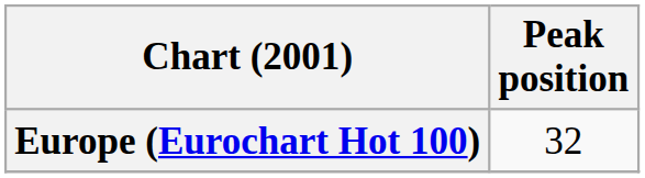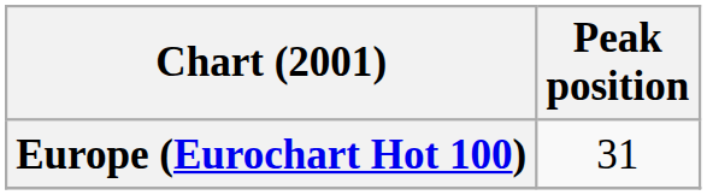 <table class="wikitable sortable plainrowheaders" style="text-align:center">
 <tr>
 <th>Chart (2001)</th>
 <th>Peak<br>position</th>
 </tr>
 <tr>
 <th scope="row">Europe (<a href='#'>Eurochart Hot 100</a>)</th>
-<td>32</td>
+<td>31</td>
 </tr>
 <tr>
 </tr>
 <tr>
 </tr>
 <tr>
 </tr>
 </table>
